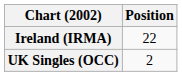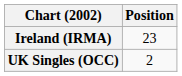 <table class="wikitable plainrowheaders" style="text-align:center">
 <tr>
 <th>Chart (2002)</th>
 <th>Position</th>
 </tr>
 <tr>
 <th scope="row">Ireland (IRMA)</th>
-<td>22</td>
+<td>23</td>
 </tr>
 <tr>
 <th scope="row">UK Singles (OCC)</th>
 <td>2</td>
 </tr>
 </table>
